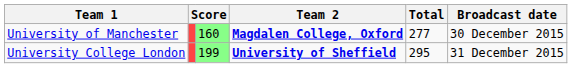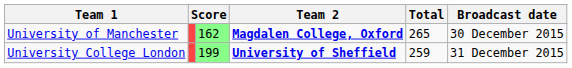 <table class="wikitable">
 <tr>
 <th>Team 1</th>
 <th colspan=2>Score</th>
 <th>Team 2</th>
 <th>Total</th>
 <th>Broadcast date</th>
 </tr>
 <tr>
 <td><a href='#'>University of Manchester</a></td>
 <td style="background:#f44;"></td>
-<td style="background:#88ff88">160</td>
+<td style="background:#88ff88">162</td>
 <td><strong><a href='#'>Magdalen College, Oxford</a></strong></td>
-<td>277</td>
+<td>265</td>
 <td>30 December 2015</td>
 </tr>
 <tr>
 <td><a href='#'>University College London</a></td>
 <td style="background:#f44;"></td>
 <td style="background:#88ff88">199</td>
 <td><strong><a href='#'>University of Sheffield</a></strong></td>
-<td>295</td>
+<td>259</td>
 <td>31 December 2015</td>
 </tr>
 </table>
